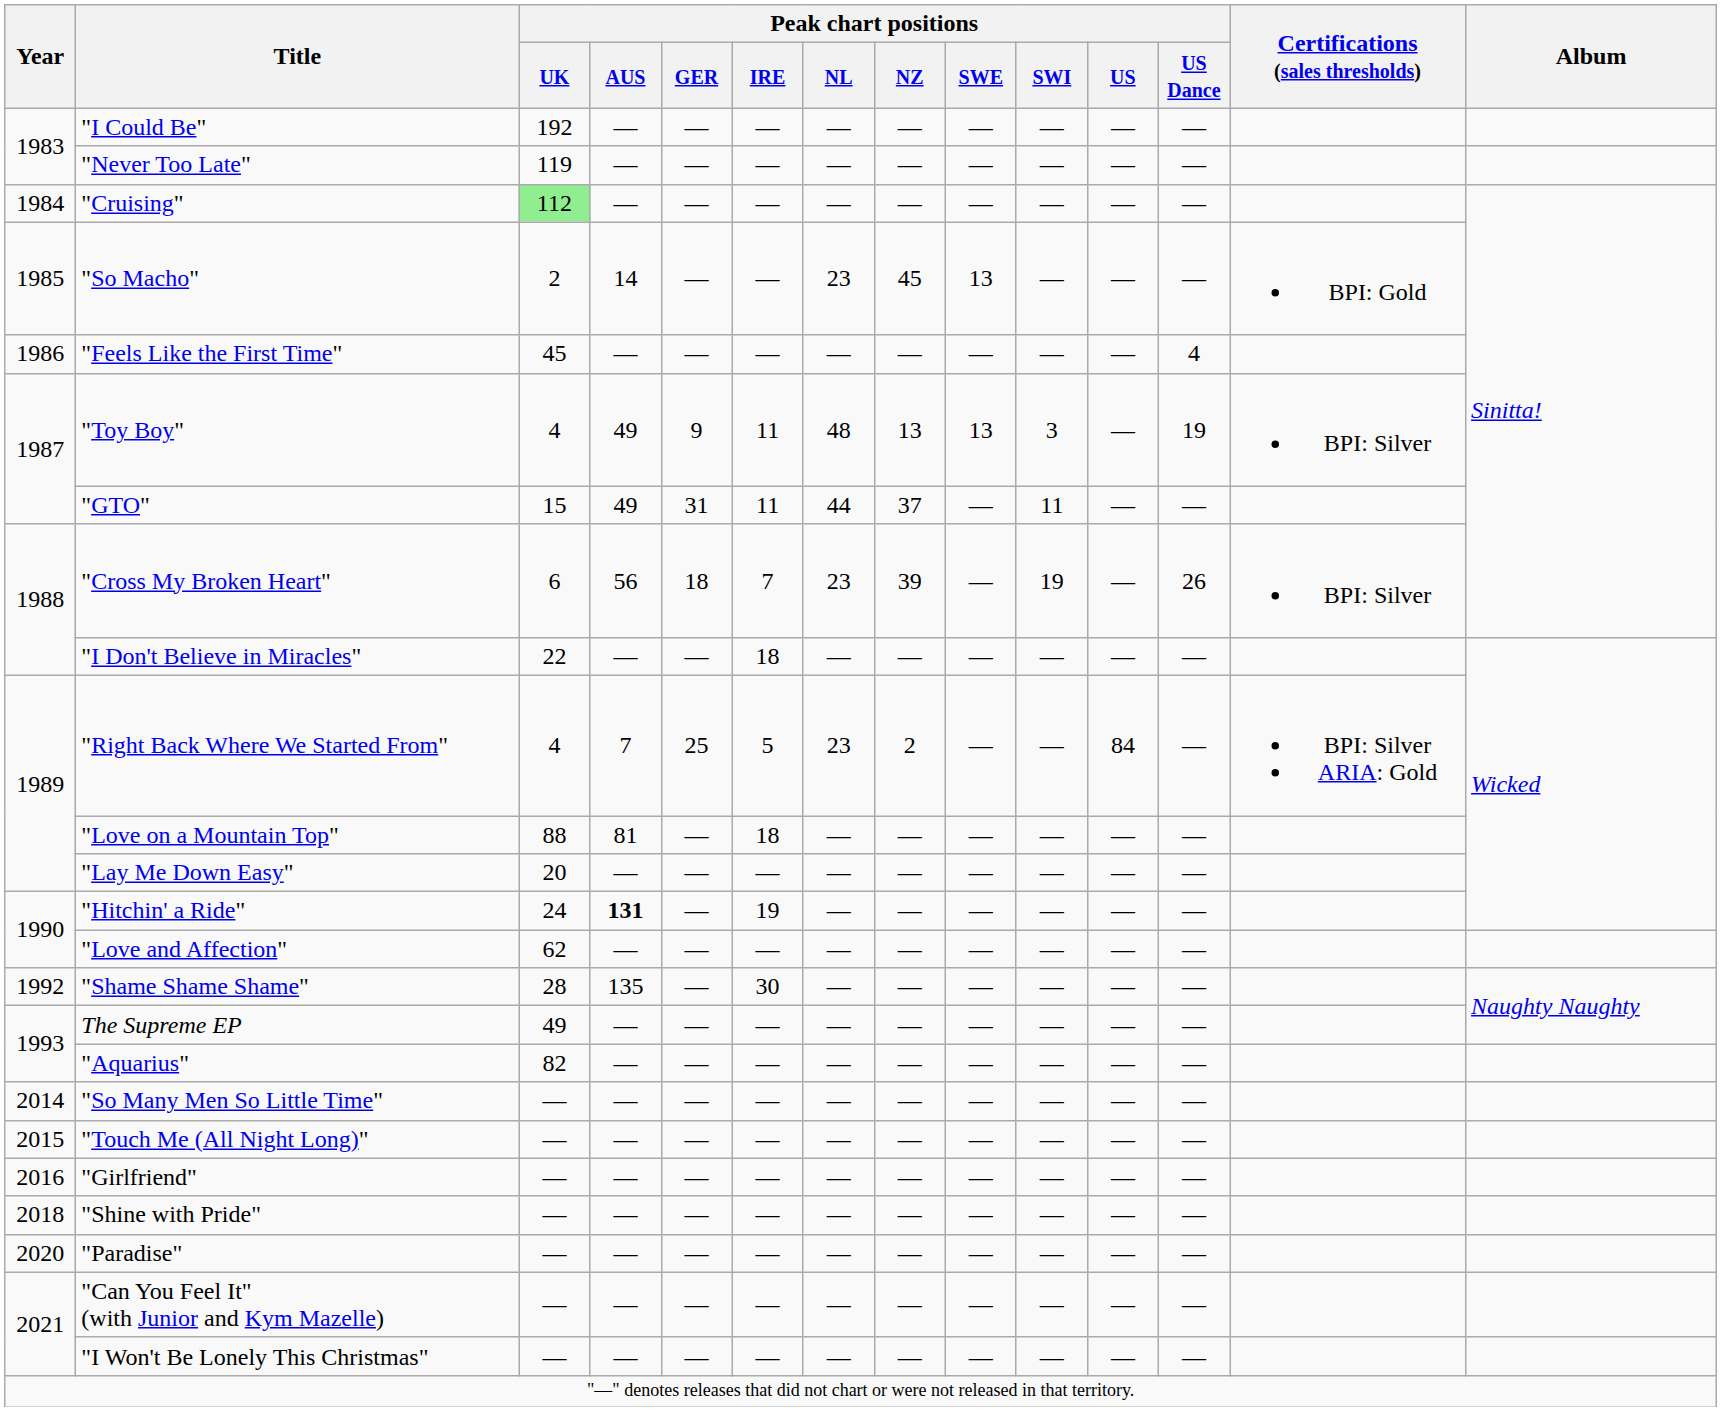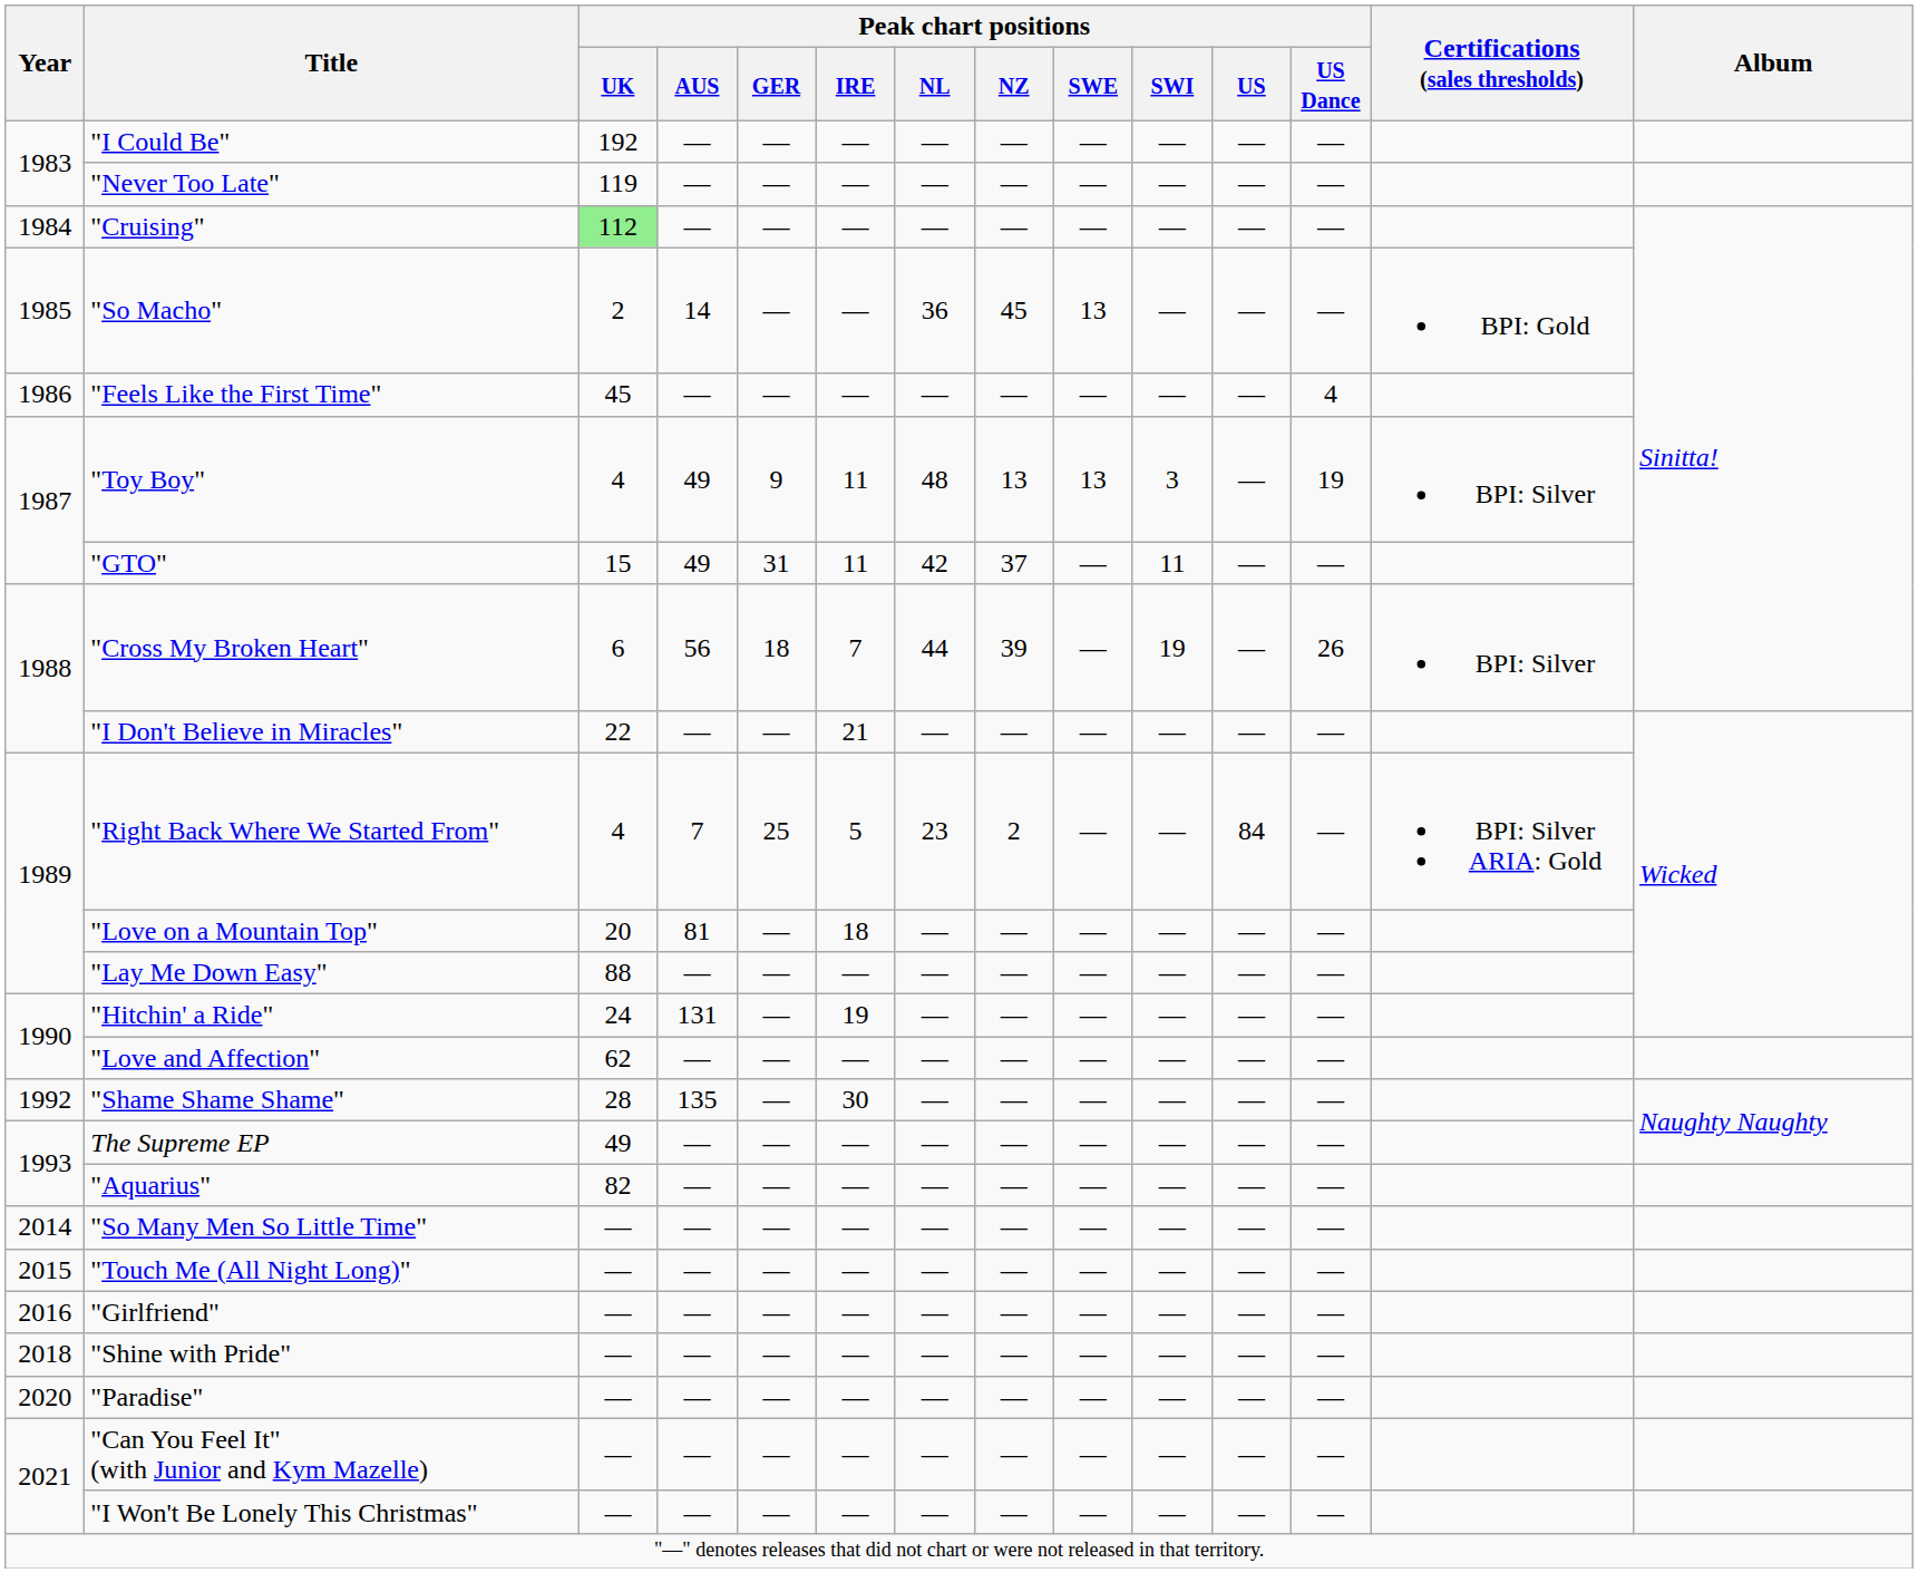 <table class="wikitable" style="text-align:center;">
 <tr>
 <th scope="col" rowspan="2" style="width:2.5em;">Year</th>
 <th scope="col" rowspan="2" style="width:18em;">Title</th>
 <th scope="col" colspan="10">Peak chart positions</th>
 <th rowspan="2" style="width:150px;"><a href='#'>Certifications</a><br><small>(<a href='#'>sales thresholds</a>)</small></th>
 <th scope="col" rowspan="2" style="width:10em;">Album</th>
 </tr>
 <tr>
 <th width="40"><small><a href='#'>UK</a></small><br></th>
 <th width="40"><small><a href='#'>AUS</a></small><br></th>
 <th width="40"><small><a href='#'>GER</a></small><br></th>
 <th width="40"><small><a href='#'>IRE</a></small><br></th>
 <th width="40"><small><a href='#'>NL</a></small><br></th>
 <th width="40"><small><a href='#'>NZ</a></small><br></th>
 <th width="40"><small><a href='#'>SWE</a></small><br></th>
 <th width="40"><small><a href='#'>SWI</a></small><br></th>
 <th width="40"><small><a href='#'>US</a></small><br></th>
 <th width="40"><small><a href='#'>US<br>Dance</a></small><br></th>
 </tr>
 <tr>
 <td rowspan="2">1983</td>
 <td align="left">"<a href='#'>I Could Be</a>"</td>
 <td>192</td>
 <td>—</td>
 <td>—</td>
 <td>—</td>
 <td>—</td>
 <td>—</td>
 <td>—</td>
 <td>—</td>
 <td>—</td>
 <td>—</td>
 <td></td>
 <td></td>
 </tr>
 <tr>
 <td align="left">"<a href='#'>Never Too Late</a>"</td>
 <td>119</td>
 <td>—</td>
 <td>—</td>
 <td>—</td>
 <td>—</td>
 <td>—</td>
 <td>—</td>
 <td>—</td>
 <td>—</td>
 <td>—</td>
 <td></td>
 <td></td>
 </tr>
 <tr>
 <td>1984</td>
 <td align="left">"<a href='#'>Cruising</a>"</td>
 <td style="background: lightgreen;">112</td>
 <td>—</td>
 <td>—</td>
 <td>—</td>
 <td>—</td>
 <td>—</td>
 <td>—</td>
 <td>—</td>
 <td>—</td>
 <td>—</td>
 <td></td>
 <td align="left" rowspan="6"><em><a href='#'>Sinitta!</a></em></td>
 </tr>
 <tr>
 <td>1985</td>
 <td align="left">"<a href='#'>So Macho</a>"</td>
 <td>2</td>
 <td>14</td>
 <td>—</td>
 <td>—</td>
-<td>23</td>
+<td>36</td>
 <td>45</td>
 <td>13</td>
 <td>—</td>
 <td>—</td>
 <td>—</td>
 <td><br><ul><li>BPI: Gold</li></ul></td>
 </tr>
 <tr>
 <td>1986</td>
 <td align="left">"<a href='#'>Feels Like the First Time</a>"</td>
 <td>45</td>
 <td>—</td>
 <td>—</td>
 <td>—</td>
 <td>—</td>
 <td>—</td>
 <td>—</td>
 <td>—</td>
 <td>—</td>
 <td>4</td>
 <td></td>
 </tr>
 <tr>
 <td rowspan="2">1987</td>
 <td align="left">"<a href='#'>Toy Boy</a>"</td>
 <td>4</td>
 <td>49</td>
 <td>9</td>
 <td>11</td>
 <td>48</td>
 <td>13</td>
 <td>13</td>
 <td>3</td>
 <td>—</td>
 <td>19</td>
 <td><br><ul><li>BPI: Silver</li></ul></td>
 </tr>
 <tr>
 <td align="left">"<a href='#'>GTO</a>"</td>
 <td>15</td>
 <td>49</td>
 <td>31</td>
 <td>11</td>
-<td>44</td>
+<td>42</td>
 <td>37</td>
 <td>—</td>
 <td>11</td>
 <td>—</td>
 <td>—</td>
 <td></td>
 </tr>
 <tr>
 <td rowspan=2>1988</td>
 <td align="left">"<a href='#'>Cross My Broken Heart</a>"</td>
 <td>6</td>
 <td>56</td>
 <td>18</td>
 <td>7</td>
-<td>23</td>
+<td>44</td>
 <td>39</td>
 <td>—</td>
 <td>19</td>
 <td>—</td>
 <td>26</td>
 <td><br><ul><li>BPI: Silver</li></ul></td>
 </tr>
 <tr>
 <td align="left">"<a href='#'>I Don't Believe in Miracles</a>"</td>
 <td>22</td>
 <td>—</td>
 <td>—</td>
-<td>18</td>
+<td>21</td>
 <td>—</td>
 <td>—</td>
 <td>—</td>
 <td>—</td>
 <td>—</td>
 <td>—</td>
 <td></td>
 <td align="left" rowspan="5"><em><a href='#'>Wicked</a></em></td>
 </tr>
 <tr>
 <td rowspan="3">1989</td>
 <td align="left">"<a href='#'>Right Back Where We Started From</a>"</td>
 <td>4</td>
 <td>7</td>
 <td>25</td>
 <td>5</td>
 <td>23</td>
 <td>2</td>
 <td>—</td>
 <td>—</td>
 <td>84</td>
 <td>—</td>
 <td><br><ul><li>BPI: Silver</li><li><a href='#'>ARIA</a>: Gold</li></ul></td>
 </tr>
 <tr>
 <td align="left">"<a href='#'>Love on a Mountain Top</a>"</td>
-<td>88</td>
+<td>20</td>
 <td>81</td>
 <td>—</td>
 <td>18</td>
 <td>—</td>
 <td>—</td>
 <td>—</td>
 <td>—</td>
 <td>—</td>
 <td>—</td>
 <td></td>
 </tr>
 <tr>
 <td align="left">"<a href='#'>Lay Me Down Easy</a>"</td>
-<td>20</td>
+<td>88</td>
 <td>—</td>
 <td>—</td>
 <td>—</td>
 <td>—</td>
 <td>—</td>
 <td>—</td>
 <td>—</td>
 <td>—</td>
 <td>—</td>
 <td></td>
 </tr>
 <tr>
 <td rowspan="2">1990</td>
 <td align="left">"<a href='#'>Hitchin' a Ride</a>"</td>
 <td>24</td>
-<td><strong>131</strong></td>
+<td>131</td>
 <td>—</td>
 <td>19</td>
 <td>—</td>
 <td>—</td>
 <td>—</td>
 <td>—</td>
 <td>—</td>
 <td>—</td>
 <td></td>
 </tr>
 <tr>
 <td align="left">"<a href='#'>Love and Affection</a>"</td>
 <td>62</td>
 <td>—</td>
 <td>—</td>
 <td>—</td>
 <td>—</td>
 <td>—</td>
 <td>—</td>
 <td>—</td>
 <td>—</td>
 <td>—</td>
 <td></td>
 <td></td>
 </tr>
 <tr>
 <td>1992</td>
 <td align="left">"<a href='#'>Shame Shame Shame</a>"</td>
 <td>28</td>
 <td>135</td>
 <td>—</td>
 <td>30</td>
 <td>—</td>
 <td>—</td>
 <td>—</td>
 <td>—</td>
 <td>—</td>
 <td>—</td>
 <td></td>
 <td align="left" rowspan="2"><em><a href='#'>Naughty Naughty</a></em></td>
 </tr>
 <tr>
 <td rowspan="2">1993</td>
 <td align="left"><em>The Supreme EP</em></td>
 <td>49</td>
 <td>—</td>
 <td>—</td>
 <td>—</td>
 <td>—</td>
 <td>—</td>
 <td>—</td>
 <td>—</td>
 <td>—</td>
 <td>—</td>
 <td></td>
 </tr>
 <tr>
 <td align="left">"<a href='#'>Aquarius</a>"</td>
 <td>82</td>
 <td>—</td>
 <td>—</td>
 <td>—</td>
 <td>—</td>
 <td>—</td>
 <td>—</td>
 <td>—</td>
 <td>—</td>
 <td>—</td>
 <td></td>
 <td></td>
 </tr>
 <tr>
 <td>2014</td>
 <td align="left">"<a href='#'>So Many Men So Little Time</a>"</td>
 <td>—</td>
 <td>—</td>
 <td>—</td>
 <td>—</td>
 <td>—</td>
 <td>—</td>
 <td>—</td>
 <td>—</td>
 <td>—</td>
 <td>—</td>
 <td></td>
 <td></td>
 </tr>
 <tr>
 <td>2015</td>
 <td align="left">"<a href='#'>Touch Me (All Night Long)</a>"</td>
 <td>—</td>
 <td>—</td>
 <td>—</td>
 <td>—</td>
 <td>—</td>
 <td>—</td>
 <td>—</td>
 <td>—</td>
 <td>—</td>
 <td>—</td>
 <td></td>
 <td></td>
 </tr>
 <tr>
 <td>2016</td>
 <td align="left">"Girlfriend"</td>
 <td>—</td>
 <td>—</td>
 <td>—</td>
 <td>—</td>
 <td>—</td>
 <td>—</td>
 <td>—</td>
 <td>—</td>
 <td>—</td>
 <td>—</td>
 <td></td>
 <td></td>
 </tr>
 <tr>
 <td>2018</td>
 <td align="left">"Shine with Pride"</td>
 <td>—</td>
 <td>—</td>
 <td>—</td>
 <td>—</td>
 <td>—</td>
 <td>—</td>
 <td>—</td>
 <td>—</td>
 <td>—</td>
 <td>—</td>
 <td></td>
 <td></td>
 </tr>
 <tr>
 <td>2020</td>
 <td align="left">"Paradise"</td>
 <td>—</td>
 <td>—</td>
 <td>—</td>
 <td>—</td>
 <td>—</td>
 <td>—</td>
 <td>—</td>
 <td>—</td>
 <td>—</td>
 <td>—</td>
 <td></td>
 <td></td>
 </tr>
 <tr>
 <td rowspan="2">2021</td>
 <td align="left">"Can You Feel It"<br> (with <a href='#'>Junior</a> and <a href='#'>Kym Mazelle</a>) </td>
 <td>—</td>
 <td>—</td>
 <td>—</td>
 <td>—</td>
 <td>—</td>
 <td>—</td>
 <td>—</td>
 <td>—</td>
 <td>—</td>
 <td>—</td>
 <td></td>
 <td></td>
 </tr>
 <tr>
 <td align="left">"I Won't Be Lonely This Christmas"</td>
 <td>—</td>
 <td>—</td>
 <td>—</td>
 <td>—</td>
 <td>—</td>
 <td>—</td>
 <td>—</td>
 <td>—</td>
 <td>—</td>
 <td>—</td>
 <td></td>
 <td></td>
 </tr>
 <tr>
 <td colspan="17" style="text-align:center; font-size:9pt;">"—" denotes releases that did not chart or were not released in that territory.</td>
 </tr>
 </table>
